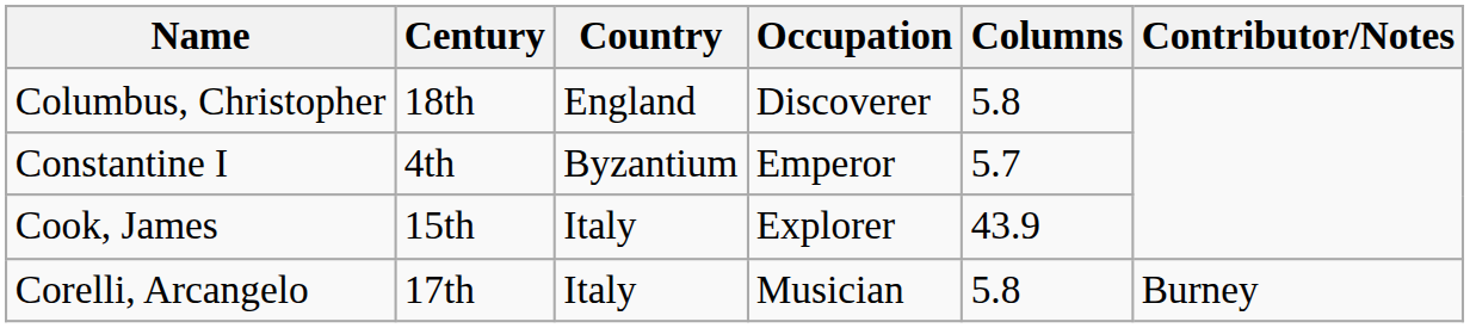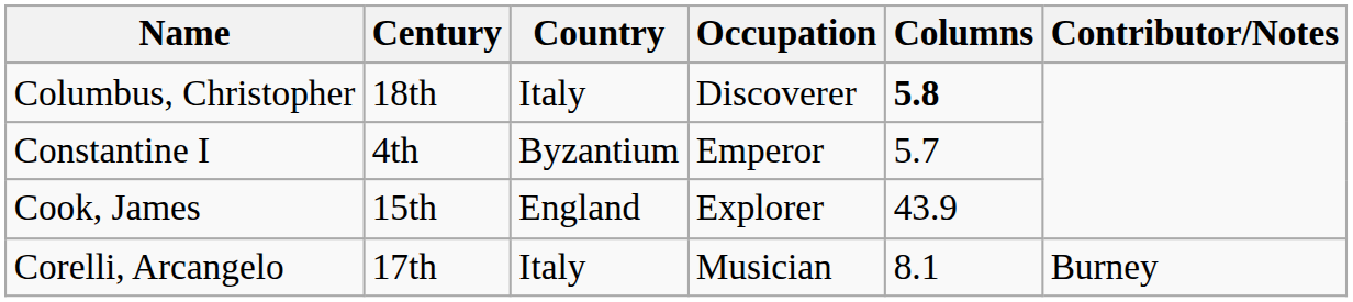 <table class="wikitable">
 <tr>
 <th>Name</th>
 <th>Century</th>
 <th>Country</th>
 <th>Occupation</th>
 <th>Columns</th>
 <th>Contributor/Notes</th>
 </tr>
 <tr>
 <td>Columbus, Christopher</td>
 <td>18th</td>
-<td>England</td>
+<td>Italy</td>
 <td>Discoverer</td>
-<td>5.8</td>
+<td><strong>5.8</strong></td>
 </tr>
 <tr>
 <td>Constantine I</td>
 <td>4th</td>
 <td>Byzantium</td>
 <td>Emperor</td>
 <td>5.7</td>
 </tr>
 <tr>
 <td>Cook, James</td>
 <td>15th</td>
-<td>Italy</td>
+<td>England</td>
 <td>Explorer</td>
 <td>43.9</td>
 </tr>
 <tr>
 <td>Corelli, Arcangelo</td>
 <td>17th</td>
 <td>Italy</td>
 <td>Musician</td>
-<td>5.8</td>
+<td>8.1</td>
 <td>Burney</td>
 </tr>
 </table>
